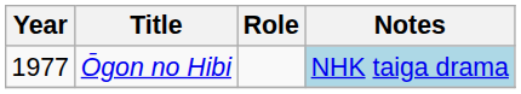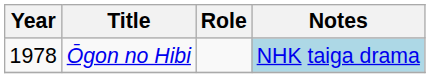 <table class="wikitable sortable">
 <tr>
 <th>Year</th>
 <th>Title</th>
 <th>Role</th>
 <th class="unsortable">Notes</th>
 </tr>
 <tr>
-<td>1977</td>
+<td>1978</td>
 <td><em><a href='#'>Ōgon no Hibi</a></em></td>
 <td></td>
 <td style="background: lightblue;"><a href='#'>NHK</a> <a href='#'>taiga drama</a></td>
 </tr>
 <tr>
 </tr>
 </table>
